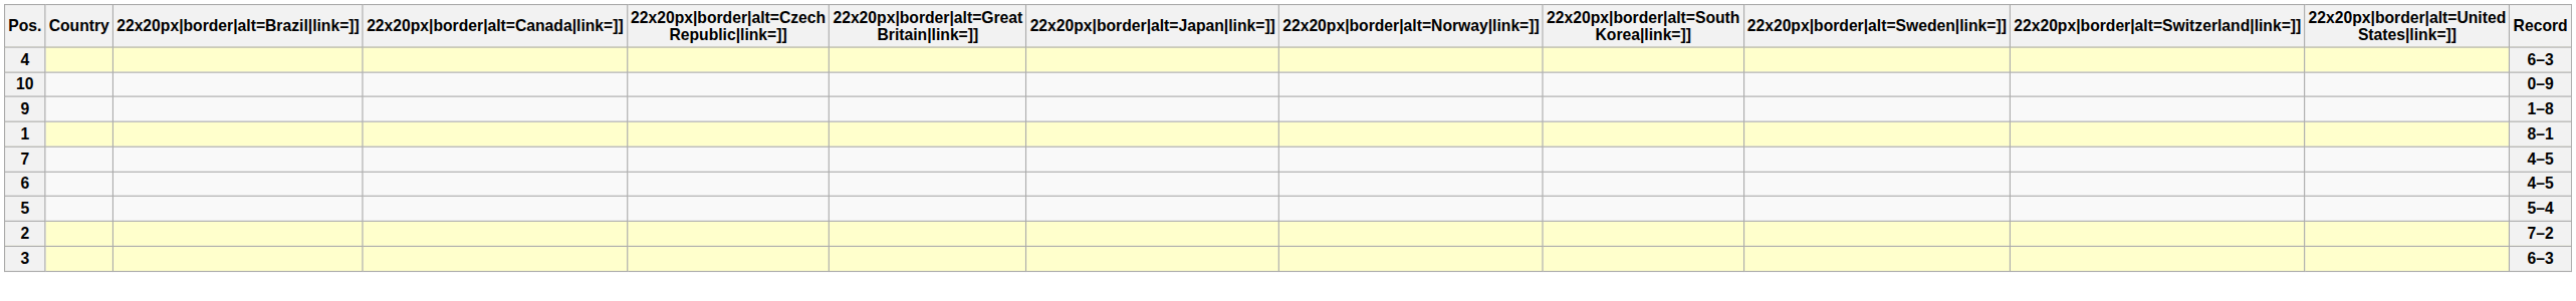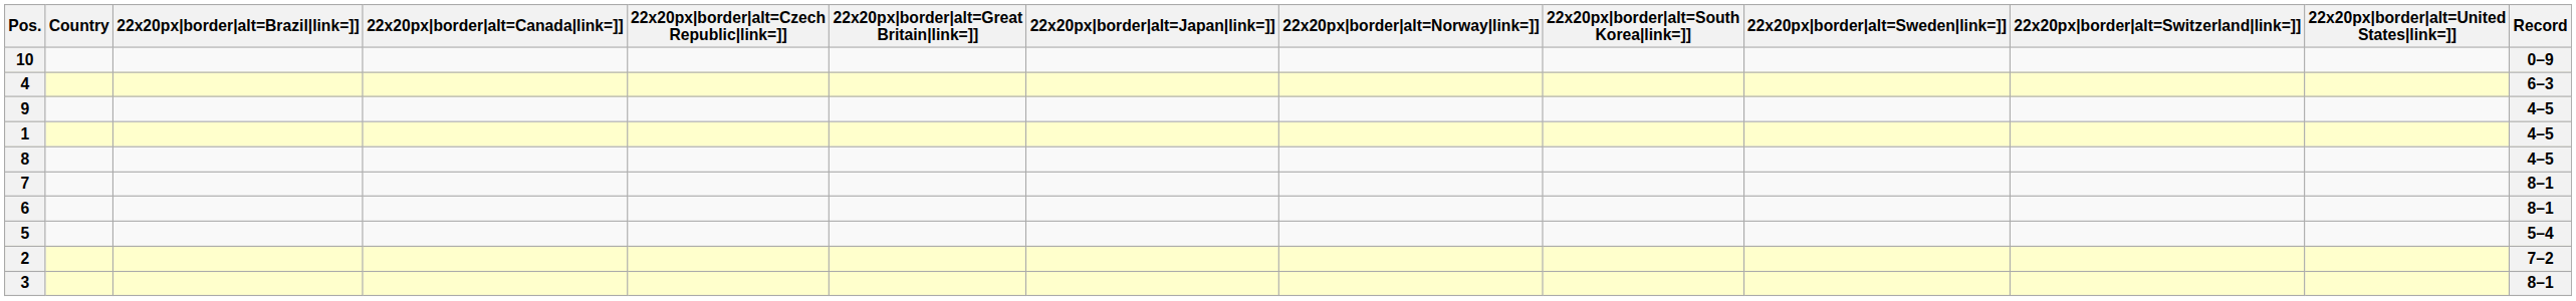 <table class="wikitable sortable nowrap" style="text-align:center; font-size:0.9em">
 <tr>
 <th>Pos.</th>
 <th>Country</th>
 <th [[Image:>22x20px|border|alt=Brazil|link=]]</th>
 <th [[Image:>22x20px|border|alt=Canada|link=]]</th>
 <th [[Image:>22x20px|border|alt=Czech Republic|link=]]</th>
 <th [[Image:>22x20px|border|alt=Great Britain|link=]]</th>
 <th [[Image:>22x20px|border|alt=Japan|link=]]</th>
 <th [[Image:>22x20px|border|alt=Norway|link=]]</th>
 <th [[Image:>22x20px|border|alt=South Korea|link=]]</th>
 <th [[Image:>22x20px|border|alt=Sweden|link=]]</th>
 <th [[Image:>22x20px|border|alt=Switzerland|link=]]</th>
 <th [[Image:>22x20px|border|alt=United States|link=]]</th>
 <th>Record</th>
+</tr>
+<tr>
+<th>10</th>
+<td style="text-align:left;"></td>
+<td></td>
+<td></td>
+<td></td>
+<td></td>
+<td></td>
+<td></td>
+<td></td>
+<td></td>
+<td></td>
+<td></td>
+<th>0–9</th>
 </tr>
 <tr bgcolor=#ffffcc>
 <th>4</th>
 <td style="text-align:left;"></td>
 <td></td>
 <td></td>
 <td></td>
 <td></td>
 <td></td>
 <td></td>
 <td></td>
 <td></td>
 <td></td>
 <td></td>
 <th>6–3</th>
 </tr>
 <tr>
-<th>10</th>
-<td style="text-align:left;"></td>
-<td></td>
-<td></td>
-<td></td>
-<td></td>
-<td></td>
-<td></td>
-<td></td>
-<td></td>
-<td></td>
-<td></td>
-<th>0–9</th>
-</tr>
-<tr>
 <th>9</th>
 <td style="text-align:left;"></td>
 <td></td>
 <td></td>
 <td></td>
 <td></td>
 <td></td>
 <td></td>
 <td></td>
 <td></td>
 <td></td>
 <td></td>
-<th>1–8</th>
+<th>4–5</th>
 </tr>
 <tr bgcolor=#ffffcc>
 <th>1</th>
 <td style="text-align:left;"></td>
 <td></td>
 <td></td>
 <td></td>
 <td></td>
 <td></td>
 <td></td>
 <td></td>
 <td></td>
 <td></td>
 <td></td>
-<th>8–1</th>
+<th>4–5</th>
+</tr>
+<tr>
+<th>8</th>
+<td style="text-align:left;"></td>
+<td></td>
+<td></td>
+<td></td>
+<td></td>
+<td></td>
+<td></td>
+<td></td>
+<td></td>
+<td></td>
+<td></td>
+<th>4–5</th>
 </tr>
 <tr>
 <th>7</th>
 <td style="text-align:left;"></td>
 <td></td>
 <td></td>
 <td></td>
 <td></td>
 <td></td>
 <td></td>
 <td></td>
 <td></td>
 <td></td>
 <td></td>
-<th>4–5</th>
+<th>8–1</th>
 </tr>
 <tr>
 <th>6</th>
 <td style="text-align:left;"></td>
 <td></td>
 <td></td>
 <td></td>
 <td></td>
 <td></td>
 <td></td>
 <td></td>
 <td></td>
 <td></td>
 <td></td>
-<th>4–5</th>
+<th>8–1</th>
 </tr>
 <tr>
 <th>5</th>
 <td style="text-align:left;"></td>
 <td></td>
 <td></td>
 <td></td>
 <td></td>
 <td></td>
 <td></td>
 <td></td>
 <td></td>
 <td></td>
 <td></td>
 <th>5–4</th>
 </tr>
 <tr bgcolor=#ffffcc>
 <th>2</th>
 <td style="text-align:left;"></td>
 <td></td>
 <td></td>
 <td></td>
 <td></td>
 <td></td>
 <td></td>
 <td></td>
 <td></td>
 <td></td>
 <td></td>
 <th>7–2</th>
 </tr>
 <tr bgcolor=#ffffcc>
 <th>3</th>
 <td style="text-align:left;"></td>
 <td></td>
 <td></td>
 <td></td>
 <td></td>
 <td></td>
 <td></td>
 <td></td>
 <td></td>
 <td></td>
 <td></td>
-<th>6–3</th>
+<th>8–1</th>
 </tr>
 </table>
